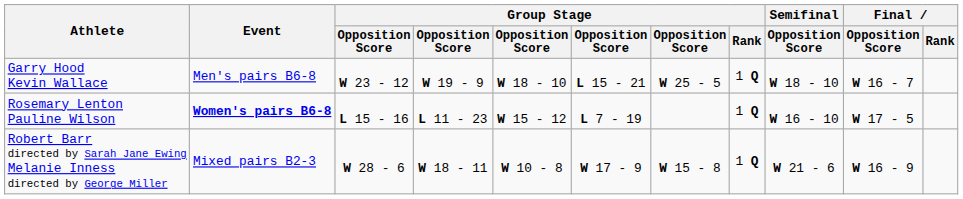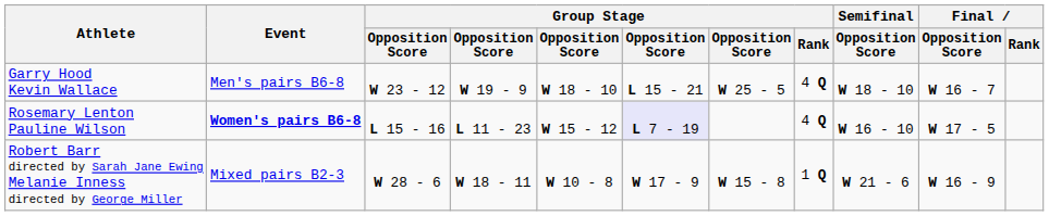 <table class="wikitable" style="font-size:88%; text-align:center">
 <tr>
 <th rowspan=2>Athlete</th>
 <th rowspan=2>Event</th>
 <th colspan=6>Group Stage</th>
 <th>Semifinal</th>
 <th colspan=2>Final / </th>
 </tr>
 <tr style="font-size:95%">
 <th>Opposition<br>Score</th>
 <th>Opposition<br>Score</th>
 <th>Opposition<br>Score</th>
 <th>Opposition<br>Score</th>
 <th>Opposition<br>Score</th>
 <th>Rank</th>
 <th>Opposition<br>Score</th>
 <th>Opposition<br>Score</th>
 <th>Rank</th>
 </tr>
 <tr>
 <td align=left><a href='#'>Garry Hood</a><br><a href='#'>Kevin Wallace</a></td>
 <td align=left><a href='#'>Men's pairs B6-8</a></td>
 <td><br><strong>W</strong> 23 - 12</td>
 <td><br><strong>W</strong> 19 - 9</td>
 <td><br><strong>W</strong> 18 - 10</td>
 <td><br><strong>L</strong> 15 - 21</td>
 <td><br><strong>W</strong> 25 - 5</td>
-<td>1 <strong>Q</strong></td>
+<td>4 <strong>Q</strong></td>
 <td><br><strong>W</strong> 18 - 10</td>
 <td><br><strong>W</strong> 16 - 7</td>
 <td></td>
 </tr>
 <tr>
 <td align=left><a href='#'>Rosemary Lenton</a><br><a href='#'>Pauline Wilson</a></td>
 <td align=left><strong><a href='#'>Women's pairs B6-8</a></strong></td>
 <td><br><strong>L</strong> 15 - 16</td>
 <td><br><strong>L</strong> 11 - 23</td>
 <td><br><strong>W</strong> 15 - 12</td>
-<td><br><strong>L</strong> 7 - 19</td>
+<td style="background: lavender;"><br><strong>L</strong> 7 - 19</td>
 <td></td>
-<td>1 <strong>Q</strong></td>
+<td>4 <strong>Q</strong></td>
 <td><br><strong>W</strong> 16 - 10</td>
 <td><br><strong>W</strong> 17 - 5</td>
 <td></td>
 </tr>
 <tr>
 <td align=left><a href='#'>Robert Barr</a><br><small>directed by <a href='#'>Sarah Jane Ewing</a></small><br><a href='#'>Melanie Inness</a><br><small>directed by <a href='#'>George Miller</a></small></td>
 <td align=left><a href='#'>Mixed pairs B2-3</a></td>
 <td><br><strong>W</strong> 28 - 6</td>
 <td><br><strong>W</strong> 18 - 11</td>
 <td><br><strong>W</strong> 10 - 8</td>
 <td><br><strong>W</strong> 17 - 9</td>
 <td><br><strong>W</strong> 15 - 8</td>
 <td>1 <strong>Q</strong></td>
 <td><br><strong>W</strong> 21 - 6</td>
 <td><br><strong>W</strong> 16 - 9</td>
 <td></td>
 </tr>
 </table>
